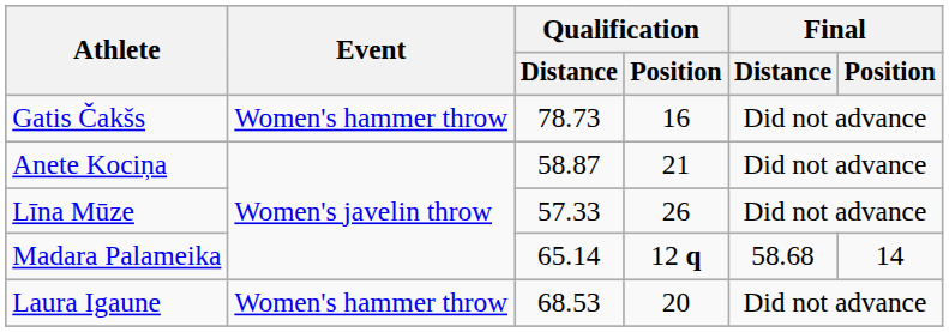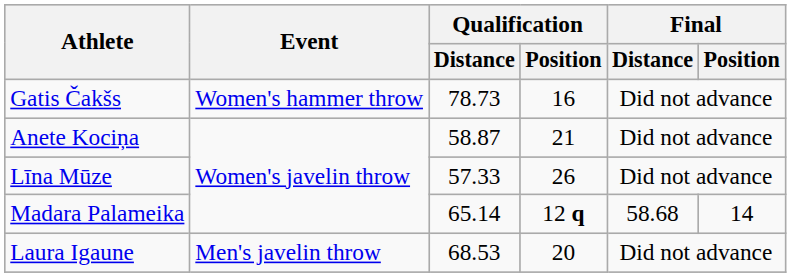 <table class=wikitable style="font-size:90%">
 <tr>
 <th rowspan="2">Athlete</th>
 <th rowspan="2">Event</th>
 <th colspan="2">Qualification</th>
 <th colspan="2">Final</th>
 </tr>
 <tr style="font-size:95%">
 <th>Distance</th>
 <th>Position</th>
 <th>Distance</th>
 <th>Position</th>
 </tr>
 <tr align=center>
 <td align=left><a href='#'>Gatis Čakšs</a></td>
 <td align=left><a href='#'>Women's hammer throw</a></td>
 <td>78.73</td>
 <td>16</td>
 <td colspan=2>Did not advance</td>
 </tr>
 <tr align=center>
 <td align=left><a href='#'>Anete Kociņa</a></td>
 <td align=left rowspan="3"><a href='#'>Women's javelin throw</a></td>
 <td>58.87</td>
 <td>21</td>
 <td colspan=2>Did not advance</td>
 </tr>
 <tr align=center>
 <td align=left><a href='#'>Līna Mūze</a></td>
 <td>57.33</td>
 <td>26</td>
 <td colspan=2>Did not advance</td>
 </tr>
 <tr align=center>
 <td align=left><a href='#'>Madara Palameika</a></td>
 <td>65.14</td>
 <td>12 <strong>q</strong></td>
 <td>58.68</td>
 <td>14</td>
 </tr>
 <tr align=center>
 <td align=left><a href='#'>Laura Igaune</a></td>
-<td align=left><a href='#'>Women's hammer throw</a></td>
+<td align=left><a href='#'>Men's javelin throw</a></td>
 <td>68.53</td>
 <td>20</td>
 <td colspan=2>Did not advance</td>
 </tr>
 </table>
